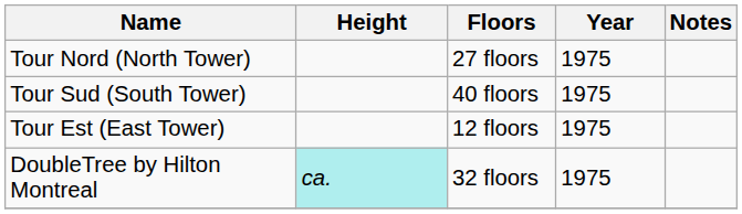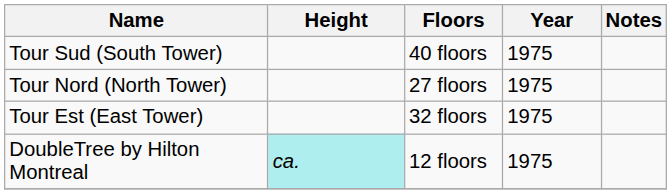 <table class="wikitable sortable">
 <tr>
 <th width=200>Name</th>
 <th width=100>Height</th>
 <th width=70>Floors</th>
 <th width=70>Year</th>
 <th>Notes</th>
 </tr>
 <tr>
+<td>Tour Sud (South Tower)</td>
+<td></td>
+<td>40 floors</td>
+<td>1975</td>
+<td></td>
+</tr>
+<tr>
 <td>Tour Nord (North Tower)</td>
 <td></td>
 <td>27 floors</td>
 <td>1975</td>
 <td></td>
 </tr>
 <tr>
-<td>Tour Sud (South Tower)</td>
-<td></td>
-<td>40 floors</td>
-<td>1975</td>
-<td></td>
-</tr>
-<tr>
 <td>Tour Est (East Tower)</td>
 <td></td>
-<td>12 floors</td>
+<td>32 floors</td>
 <td>1975</td>
 <td></td>
 </tr>
 <tr>
 <td>DoubleTree by Hilton Montreal</td>
 <td style="background: paleturquoise;"><em>ca.</em> </td>
-<td>32 floors</td>
+<td>12 floors</td>
 <td>1975</td>
 <td></td>
 </tr>
 <tr>
 </tr>
 </table>
